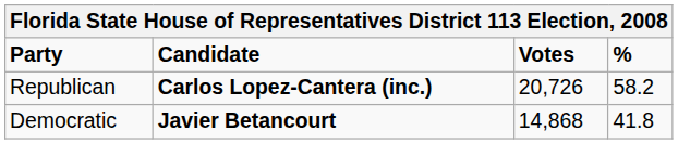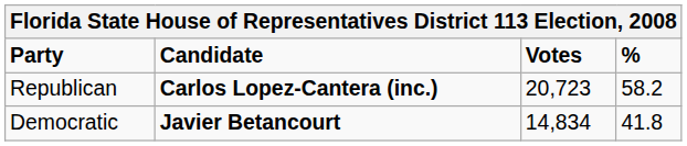 <table class="wikitable">
 <tr>
 <th colspan="4">Florida State House of Representatives District 113 Election, 2008</th>
 </tr>
 <tr>
 <td><strong>Party</strong></td>
 <td><strong>Candidate</strong></td>
 <td><strong>Votes</strong></td>
 <td><strong>%</strong></td>
 </tr>
 <tr>
 <td>Republican</td>
 <td><strong>Carlos Lopez-Cantera (inc.)</strong></td>
-<td>20,726</td>
+<td>20,723</td>
 <td>58.2</td>
 </tr>
 <tr>
 <td>Democratic</td>
 <td><strong>Javier Betancourt</strong></td>
-<td>14,868</td>
+<td>14,834</td>
 <td>41.8</td>
 </tr>
 </table>
